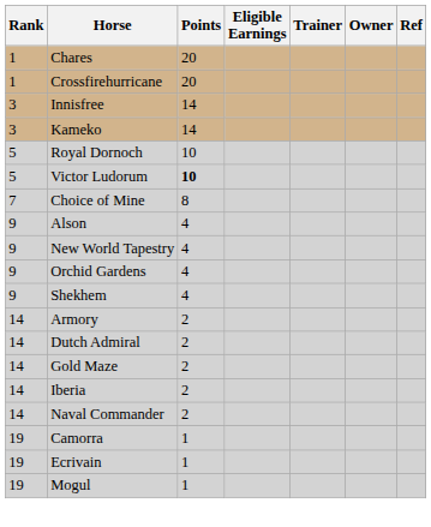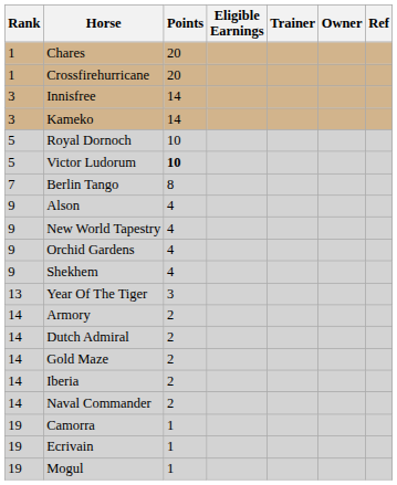 <table class="wikitable">
 <tr>
 <th>Rank</th>
 <th>Horse</th>
 <th>Points</th>
 <th>Eligible<br>Earnings</th>
 <th>Trainer</th>
 <th>Owner</th>
 <th>Ref</th>
 </tr>
 <tr bgcolor="tan">
 <td>1</td>
 <td>Chares</td>
 <td>20</td>
 <td></td>
 <td></td>
 <td></td>
 <td></td>
 </tr>
 <tr bgcolor="tan">
 <td>1</td>
 <td>Crossfirehurricane</td>
 <td>20</td>
 <td></td>
 <td></td>
 <td></td>
 <td></td>
 </tr>
 <tr bgcolor="tan">
 <td>3</td>
 <td>Innisfree</td>
 <td>14</td>
 <td></td>
 <td></td>
 <td></td>
 <td></td>
 </tr>
 <tr bgcolor="tan">
 <td>3</td>
 <td>Kameko</td>
 <td>14</td>
 <td></td>
 <td></td>
 <td></td>
 <td></td>
 </tr>
 <tr bgcolor="lightgrey">
 <td>5</td>
 <td>Royal Dornoch</td>
 <td>10</td>
 <td></td>
 <td></td>
 <td></td>
 <td></td>
 </tr>
 <tr bgcolor="lightgrey">
 <td>5</td>
 <td>Victor Ludorum</td>
 <td><strong>10</strong></td>
 <td></td>
 <td></td>
 <td></td>
 <td></td>
 </tr>
 <tr bgcolor="lightgray">
 <td>7</td>
-<td>Choice of Mine</td>
+<td>Berlin Tango</td>
 <td>8</td>
 <td></td>
 <td></td>
 <td></td>
 <td></td>
 </tr>
 <tr bgcolor="lightgray">
 <td>9</td>
 <td>Alson</td>
 <td>4</td>
 <td></td>
 <td></td>
 <td></td>
 <td></td>
 </tr>
 <tr bgcolor="lightgray">
 <td>9</td>
 <td>New World Tapestry</td>
 <td>4</td>
 <td></td>
 <td></td>
 <td></td>
 <td></td>
 </tr>
 <tr bgcolor="lightgray">
 <td>9</td>
 <td>Orchid Gardens</td>
 <td>4</td>
 <td></td>
 <td></td>
 <td></td>
 <td></td>
 </tr>
 <tr bgcolor="lightgray">
 <td>9</td>
 <td>Shekhem</td>
 <td>4</td>
+<td></td>
+<td></td>
+<td></td>
+<td></td>
+</tr>
+<tr bgcolor="lightgray">
+<td>13</td>
+<td>Year Of The Tiger</td>
+<td>3</td>
 <td></td>
 <td></td>
 <td></td>
 <td></td>
 </tr>
 <tr bgcolor="lightgray">
 <td>14</td>
 <td>Armory</td>
 <td>2</td>
 <td></td>
 <td></td>
 <td></td>
 <td></td>
 </tr>
 <tr bgcolor="lightgray">
 <td>14</td>
 <td>Dutch Admiral</td>
 <td>2</td>
 <td></td>
 <td></td>
 <td></td>
 <td></td>
 </tr>
 <tr bgcolor="lightgray">
 <td>14</td>
 <td>Gold Maze</td>
 <td>2</td>
 <td></td>
 <td></td>
 <td></td>
 <td></td>
 </tr>
 <tr bgcolor="lightgray">
 <td>14</td>
 <td>Iberia</td>
 <td>2</td>
 <td></td>
 <td></td>
 <td></td>
 <td></td>
 </tr>
 <tr bgcolor="lightgray">
 <td>14</td>
 <td>Naval Commander</td>
 <td>2</td>
 <td></td>
 <td></td>
 <td></td>
 <td></td>
 </tr>
 <tr bgcolor="lightgray">
 <td>19</td>
 <td>Camorra</td>
 <td>1</td>
 <td></td>
 <td></td>
 <td></td>
 <td></td>
 </tr>
 <tr bgcolor="lightgray">
 <td>19</td>
 <td>Ecrivain</td>
 <td>1</td>
 <td></td>
 <td></td>
 <td></td>
 <td></td>
 </tr>
 <tr bgcolor="lightgray">
 <td>19</td>
 <td>Mogul</td>
 <td>1</td>
 <td></td>
 <td></td>
 <td></td>
 <td></td>
 </tr>
 </table>
